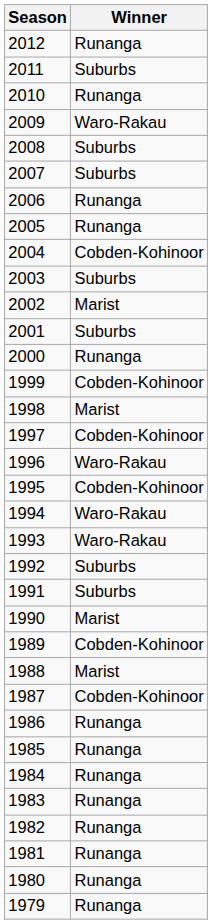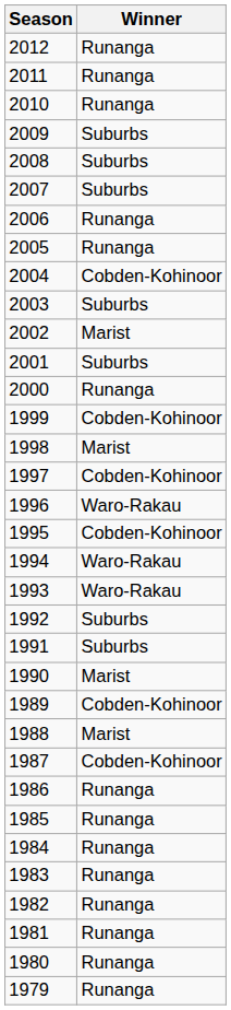 <table class="wikitable sortable">
 <tr>
 <th>Season</th>
 <th>Winner</th>
 </tr>
 <tr>
 <td>2012</td>
 <td>Runanga</td>
 </tr>
 <tr>
 <td>2011</td>
-<td>Suburbs</td>
+<td>Runanga</td>
 </tr>
 <tr>
 <td>2010</td>
 <td>Runanga</td>
 </tr>
 <tr>
 <td>2009</td>
-<td>Waro-Rakau</td>
+<td>Suburbs</td>
 </tr>
 <tr>
 <td>2008</td>
 <td>Suburbs</td>
 </tr>
 <tr>
 <td>2007</td>
 <td>Suburbs</td>
 </tr>
 <tr>
 <td>2006</td>
 <td>Runanga</td>
 </tr>
 <tr>
 <td>2005</td>
 <td>Runanga</td>
 </tr>
 <tr>
 <td>2004</td>
 <td>Cobden-Kohinoor</td>
 </tr>
 <tr>
 <td>2003</td>
 <td>Suburbs</td>
 </tr>
 <tr>
 <td>2002</td>
 <td>Marist</td>
 </tr>
 <tr>
 <td>2001</td>
 <td>Suburbs</td>
 </tr>
 <tr>
 <td>2000</td>
 <td>Runanga</td>
 </tr>
 <tr>
 <td>1999</td>
 <td>Cobden-Kohinoor</td>
 </tr>
 <tr>
 <td>1998</td>
 <td>Marist</td>
 </tr>
 <tr>
 <td>1997</td>
 <td>Cobden-Kohinoor</td>
 </tr>
 <tr>
 <td>1996</td>
 <td>Waro-Rakau</td>
 </tr>
 <tr>
 <td>1995</td>
 <td>Cobden-Kohinoor</td>
 </tr>
 <tr>
 <td>1994</td>
 <td>Waro-Rakau</td>
 </tr>
 <tr>
 <td>1993</td>
 <td>Waro-Rakau</td>
 </tr>
 <tr>
 <td>1992</td>
 <td>Suburbs</td>
 </tr>
 <tr>
 <td>1991</td>
 <td>Suburbs</td>
 </tr>
 <tr>
 <td>1990</td>
 <td>Marist</td>
 </tr>
 <tr>
 <td>1989</td>
 <td>Cobden-Kohinoor</td>
 </tr>
 <tr>
 <td>1988</td>
 <td>Marist</td>
 </tr>
 <tr>
 <td>1987</td>
 <td>Cobden-Kohinoor</td>
 </tr>
 <tr>
 <td>1986</td>
 <td>Runanga</td>
 </tr>
 <tr>
 <td>1985</td>
 <td>Runanga</td>
 </tr>
 <tr>
 <td>1984</td>
 <td>Runanga</td>
 </tr>
 <tr>
 <td>1983</td>
 <td>Runanga</td>
 </tr>
 <tr>
 <td>1982</td>
 <td>Runanga</td>
 </tr>
 <tr>
 <td>1981</td>
 <td>Runanga</td>
 </tr>
 <tr>
 <td>1980</td>
 <td>Runanga</td>
 </tr>
 <tr>
 <td>1979</td>
 <td>Runanga</td>
 </tr>
 </table>
